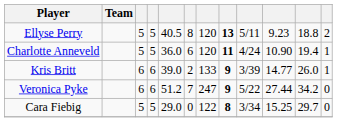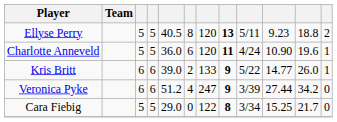 <table class="wikitable sortable" style="text-align:center">
 <tr>
 <th class="unsortable">Player</th>
 <th>Team</th>
 <th></th>
 <th></th>
 <th></th>
 <th></th>
 <th></th>
 <th></th>
 <th></th>
 <th></th>
 <th></th>
 <th></th>
 </tr>
 <tr>
 <td><a href='#'>Ellyse Perry</a></td>
 <td style="text-align:left;"></td>
 <td>5</td>
 <td>5</td>
 <td>40.5</td>
 <td>8</td>
 <td>120</td>
 <td><strong>13</strong></td>
 <td>5/11</td>
 <td>9.23</td>
 <td>18.8</td>
 <td>2</td>
 </tr>
 <tr>
 <td><a href='#'>Charlotte Anneveld</a></td>
 <td style="text-align:left;"></td>
 <td>5</td>
 <td>5</td>
 <td>36.0</td>
 <td>6</td>
 <td>120</td>
 <td><strong>11</strong></td>
 <td>4/24</td>
 <td>10.90</td>
-<td>19.4</td>
+<td>19.6</td>
 <td>1</td>
 </tr>
 <tr>
 <td><a href='#'>Kris Britt</a></td>
 <td style="text-align:left;"></td>
 <td>6</td>
 <td>6</td>
 <td>39.0</td>
 <td>2</td>
 <td>133</td>
 <td><strong>9</strong></td>
-<td>3/39</td>
+<td>5/22</td>
 <td>14.77</td>
 <td>26.0</td>
 <td>1</td>
 </tr>
 <tr>
 <td><a href='#'>Veronica Pyke</a></td>
 <td style="text-align:left;"></td>
 <td>6</td>
 <td>6</td>
 <td>51.2</td>
-<td>7</td>
+<td>4</td>
 <td>247</td>
 <td><strong>9</strong></td>
-<td>5/22</td>
+<td>3/39</td>
 <td>27.44</td>
 <td>34.2</td>
 <td>0</td>
 </tr>
 <tr>
 <td>Cara Fiebig</td>
 <td style="text-align:left;"></td>
 <td>5</td>
 <td>5</td>
 <td>29.0</td>
 <td>0</td>
 <td>122</td>
 <td><strong>8</strong></td>
 <td>3/34</td>
 <td>15.25</td>
-<td>29.7</td>
+<td>21.7</td>
 <td>0</td>
 </tr>
 <tr>
 </tr>
 </table>
